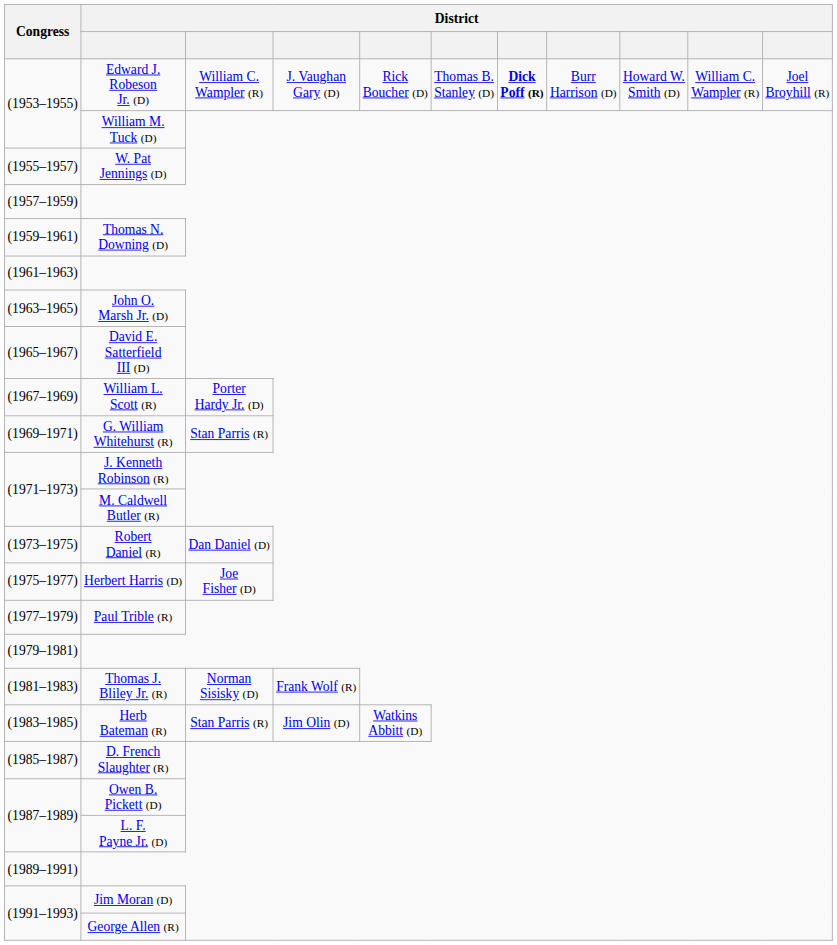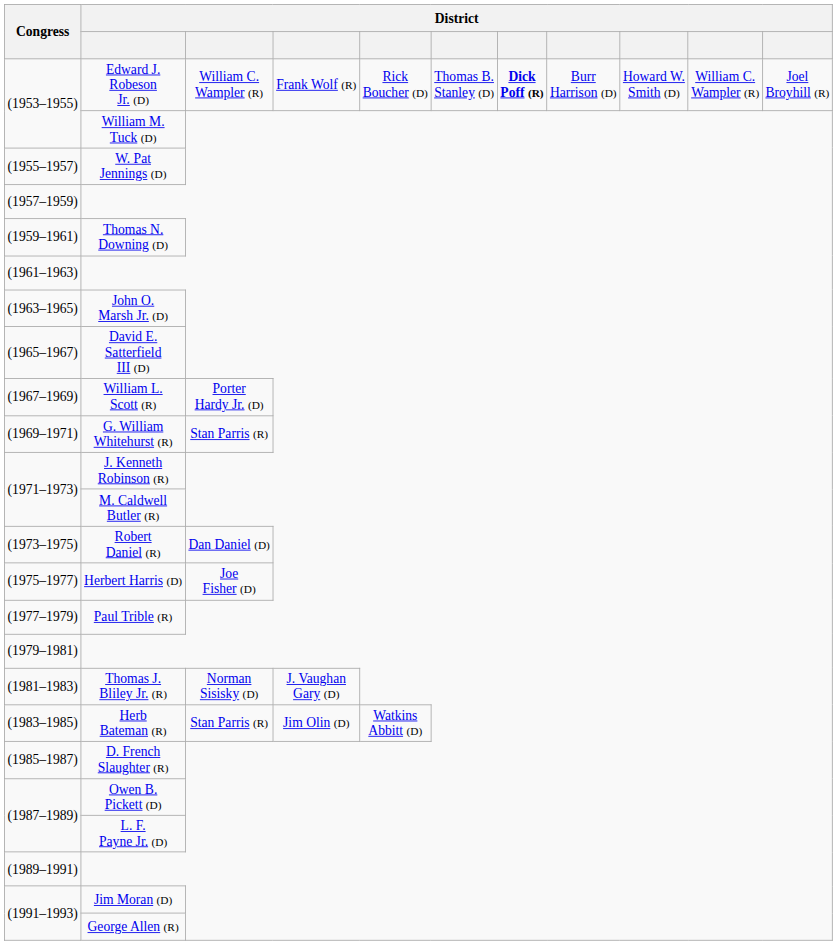 <table class="wikitable sortable sticky-header-multi" style="text-align:center">
 <tr style="height:2em">
 <th rowspan=2 class=unsortable>Congress</th>
 <th colspan=10 class=unsortable>District</th>
 </tr>
 <tr style="height:2em">
 <th class=unsortable></th>
 <th class=unsortable></th>
 <th class=unsortable></th>
 <th class=unsortable></th>
 <th class=unsortable></th>
 <th class=unsortable></th>
 <th class=unsortable></th>
 <th class=unsortable></th>
 <th class=unsortable></th>
 <th class=unsortable></th>
 </tr>
 <tr style="height:2em">
 <td rowspan=2><strong></strong> (1953–1955)</td>
 <td><a href='#'>Edward J.<br>Robeson<br>Jr.</a> <small>(D)</small></td>
 <td><a href='#'>William C.<br>Wampler</a> <small>(R)</small></td>
-<td><a href='#'>J. Vaughan<br>Gary</a> <small>(D)</small></td>
+<td><a href='#'>Frank Wolf</a> <small>(R)</small></td>
 <td><a href='#'>Rick<br>Boucher</a> <small>(D)</small></td>
 <td><a href='#'>Thomas B.<br>Stanley</a> <small>(D)</small></td>
 <td><strong><a href='#'>Dick<br>Poff</a> <small>(R)</small></strong></td>
 <td><a href='#'>Burr<br>Harrison</a> <small>(D)</small></td>
 <td><a href='#'>Howard W.<br>Smith</a> <small>(D)</small></td>
 <td><a href='#'>William C.<br>Wampler</a> <small>(R)</small></td>
 <td><a href='#'>Joel<br>Broyhill</a> <small>(R)</small></td>
 </tr>
 <tr style="height:1.5em">
 <td><a href='#'>William M.<br>Tuck</a> <small>(D)</small></td>
 </tr>
 <tr style="height:2.5em">
 <td><strong></strong> (1955–1957)</td>
 <td><a href='#'>W. Pat<br>Jennings</a> <small>(D)</small></td>
 </tr>
 <tr style="height:2.5em">
 <td><strong></strong> (1957–1959)</td>
 </tr>
 <tr style="height:2.5em">
 <td><strong></strong> (1959–1961)</td>
 <td><a href='#'>Thomas N.<br>Downing</a> <small>(D)</small></td>
 </tr>
 <tr style="height:2.5em">
 <td><strong></strong> (1961–1963)</td>
 </tr>
 <tr style="height:2.5em">
 <td><strong></strong> (1963–1965)</td>
 <td><a href='#'>John O.<br>Marsh Jr.</a> <small>(D)</small></td>
 </tr>
 <tr style="height:2.5em">
 <td><strong></strong> (1965–1967)</td>
 <td><a href='#'>David E.<br>Satterfield<br>III</a> <small>(D)</small></td>
 </tr>
 <tr style="height:2.5em">
 <td><strong></strong> (1967–1969)</td>
 <td><a href='#'>William L.<br>Scott</a> <small>(R)</small></td>
 <td><a href='#'>Porter<br>Hardy Jr.</a> <small>(D)</small></td>
 </tr>
 <tr style="height:2.5em">
 <td><strong></strong> (1969–1971)</td>
 <td><a href='#'>G. William<br>Whitehurst</a> <small>(R)</small></td>
 <td><a href='#'>Stan Parris</a> <small>(R)</small></td>
 </tr>
 <tr style="height:1.5em">
 <td rowspan=2><strong></strong> (1971–1973)</td>
 <td><a href='#'>J. Kenneth<br>Robinson</a> <small>(R)</small></td>
 </tr>
 <tr style="height:1.5em">
 <td><a href='#'>M. Caldwell<br>Butler</a> <small>(R)</small></td>
 </tr>
 <tr style="height:2.5em">
 <td><strong></strong> (1973–1975)</td>
 <td><a href='#'>Robert<br>Daniel</a> <small>(R)</small></td>
 <td><a href='#'>Dan Daniel</a> <small>(D)</small></td>
 </tr>
 <tr style="height:2.5em">
 <td><strong></strong> (1975–1977)</td>
 <td><a href='#'>Herbert Harris</a> <small>(D)</small></td>
 <td><a href='#'>Joe<br>Fisher</a> <small>(D)</small></td>
 </tr>
 <tr style="height:2.5em">
 <td><strong></strong> (1977–1979)</td>
 <td><a href='#'>Paul Trible</a> <small>(R)</small></td>
 </tr>
 <tr style="height:2.5em">
 <td><strong></strong> (1979–1981)</td>
 </tr>
 <tr style="height:2.5em">
 <td><strong></strong> (1981–1983)</td>
 <td><a href='#'>Thomas J.<br>Bliley Jr.</a> <small>(R)</small></td>
 <td><a href='#'>Norman<br>Sisisky</a> <small>(D)</small></td>
-<td><a href='#'>Frank Wolf</a> <small>(R)</small></td>
+<td><a href='#'>J. Vaughan<br>Gary</a> <small>(D)</small></td>
 </tr>
 <tr style="height:2.5em">
 <td><strong></strong> (1983–1985)</td>
 <td><a href='#'>Herb<br>Bateman</a> <small>(R)</small></td>
 <td><a href='#'>Stan Parris</a> <small>(R)</small></td>
 <td><a href='#'>Jim Olin</a> <small>(D)</small></td>
 <td><a href='#'>Watkins<br>Abbitt</a> <small>(D)</small></td>
 </tr>
 <tr style="height:2.5em">
 <td><strong></strong> (1985–1987)</td>
 <td><a href='#'>D. French<br>Slaughter</a> <small>(R)</small></td>
 </tr>
 <tr style="height:1.5em">
 <td rowspan=2><strong></strong> (1987–1989)</td>
 <td><a href='#'>Owen B.<br>Pickett</a> <small>(D)</small></td>
 </tr>
 <tr style="height:1.5em">
 <td><a href='#'>L. F.<br>Payne Jr.</a> <small>(D)</small></td>
 </tr>
 <tr style="height:2.5em">
 <td><strong></strong> (1989–1991)</td>
 </tr>
 <tr style="height:2em">
 <td rowspan=2><strong></strong> (1991–1993)</td>
 <td><a href='#'>Jim Moran</a> <small>(D)</small></td>
 </tr>
 <tr style="height:2em">
 <td><a href='#'>George Allen</a> <small>(R)</small></td>
 </tr>
 </table>
